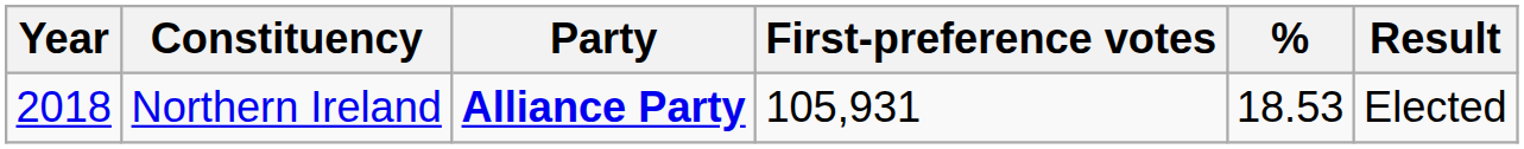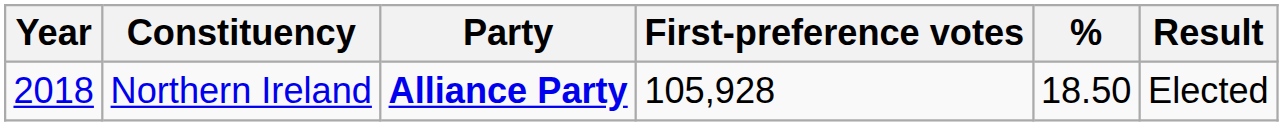 <table class="wikitable">
 <tr>
 <th>Year</th>
 <th>Constituency</th>
 <th>Party</th>
 <th>First-preference votes</th>
 <th>%</th>
 <th>Result</th>
 </tr>
 <tr>
 <td><a href='#'>2018</a></td>
 <td><a href='#'>Northern Ireland</a></td>
 <td><strong><a href='#'>Alliance Party</a></strong></td>
-<td>105,931</td>
-<td>18.53</td>
+<td>105,928</td>
+<td>18.50</td>
 <td>Elected</td>
 </tr>
 </table>
